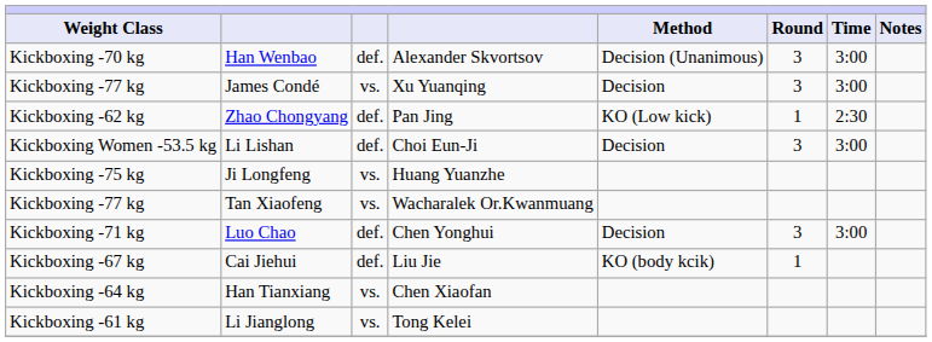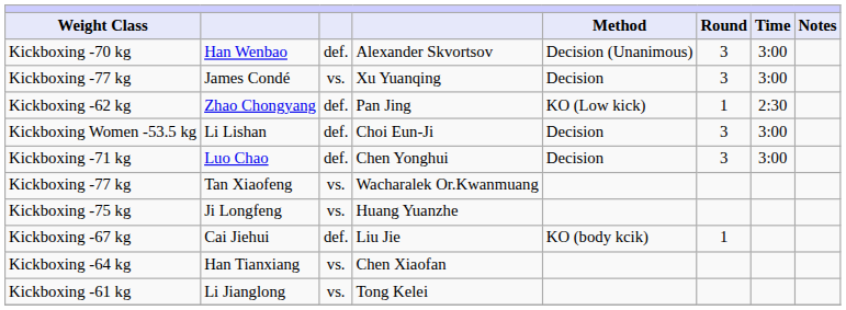 <table class="wikitable" style="font-size: 80%;">
 <tr>
 <th colspan="8" style="background-color: #ccf; color: #000080; text-align: center;"></th>
 </tr>
 <tr>
 <th colspan="1" style="background-color: #E6E8FA; color: #000000; text-align: center;">Weight Class</th>
 <th colspan="1" style="background-color: #E6E8FA; color: #000000; text-align: center;"></th>
 <th colspan="1" style="background-color: #E6E8FA; color: #000000; text-align: center;"></th>
 <th colspan="1" style="background-color: #E6E8FA; color: #000000; text-align: center;"></th>
 <th colspan="1" style="background-color: #E6E8FA; color: #000000; text-align: center;">Method</th>
 <th colspan="1" style="background-color: #E6E8FA; color: #000000; text-align: center;">Round</th>
 <th colspan="1" style="background-color: #E6E8FA; color: #000000; text-align: center;">Time</th>
 <th colspan="1" style="background-color: #E6E8FA; color: #000000; text-align: center;">Notes</th>
 </tr>
 <tr>
 <td>Kickboxing -70 kg</td>
 <td> <a href='#'>Han Wenbao</a></td>
 <td align=center>def.</td>
 <td> Alexander Skvortsov</td>
 <td>Decision (Unanimous)</td>
 <td align=center>3</td>
 <td align=center>3:00</td>
 <td></td>
 </tr>
 <tr>
 <td>Kickboxing -77 kg</td>
 <td> James Condé</td>
 <td align=center>vs.</td>
 <td> Xu Yuanqing</td>
 <td>Decision</td>
 <td align=center>3</td>
 <td align=center>3:00</td>
 <td></td>
 </tr>
 <tr>
 <td>Kickboxing -62 kg</td>
 <td> <a href='#'>Zhao Chongyang</a></td>
 <td align=center>def.</td>
 <td> Pan Jing</td>
 <td>KO (Low kick)</td>
 <td align=center>1</td>
 <td align=center>2:30</td>
 <td></td>
 </tr>
 <tr>
 <td>Kickboxing Women -53.5 kg</td>
 <td> Li Lishan</td>
 <td align=center>def.</td>
 <td> Choi Eun-Ji</td>
 <td>Decision</td>
 <td align=center>3</td>
 <td align=center>3:00</td>
 <td></td>
 </tr>
 <tr>
-<td>Kickboxing -75 kg</td>
-<td> Ji Longfeng</td>
-<td align=center>vs.</td>
-<td> Huang Yuanzhe</td>
-<td></td>
-<td align=center></td>
-<td align=center></td>
+<td>Kickboxing -71 kg</td>
+<td> <a href='#'>Luo Chao</a></td>
+<td align=center>def.</td>
+<td> Chen Yonghui</td>
+<td>Decision</td>
+<td align=center>3</td>
+<td align=center>3:00</td>
 <td></td>
 </tr>
 <tr>
 <td>Kickboxing -77 kg</td>
 <td> Tan Xiaofeng</td>
 <td align=center>vs.</td>
 <td> Wacharalek Or.Kwanmuang</td>
 <td></td>
 <td align=center></td>
 <td align=center></td>
 <td></td>
 </tr>
 <tr>
-<td>Kickboxing -71 kg</td>
-<td> <a href='#'>Luo Chao</a></td>
-<td align=center>def.</td>
-<td> Chen Yonghui</td>
-<td>Decision</td>
-<td align=center>3</td>
-<td align=center>3:00</td>
+<td>Kickboxing -75 kg</td>
+<td> Ji Longfeng</td>
+<td align=center>vs.</td>
+<td> Huang Yuanzhe</td>
+<td></td>
+<td align=center></td>
+<td align=center></td>
 <td></td>
 </tr>
 <tr>
 <td>Kickboxing -67 kg</td>
 <td> Cai Jiehui</td>
 <td align=center>def.</td>
 <td> Liu Jie</td>
 <td>KO (body kcik)</td>
 <td align=center>1</td>
 <td align=center></td>
 <td></td>
 </tr>
 <tr>
 <td>Kickboxing -64 kg</td>
 <td> Han Tianxiang</td>
 <td align=center>vs.</td>
 <td> Chen Xiaofan</td>
 <td></td>
 <td align=center></td>
 <td align=center></td>
 <td></td>
 </tr>
 <tr>
 <td>Kickboxing -61 kg</td>
 <td> Li Jianglong</td>
 <td align=center>vs.</td>
 <td> Tong Kelei</td>
 <td></td>
 <td align=center></td>
 <td align=center></td>
 <td></td>
 </tr>
 <tr>
 </tr>
 </table>
